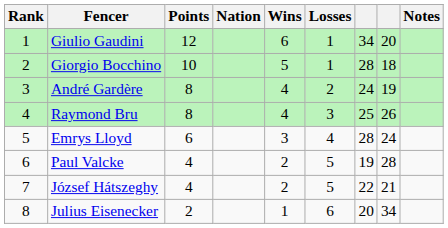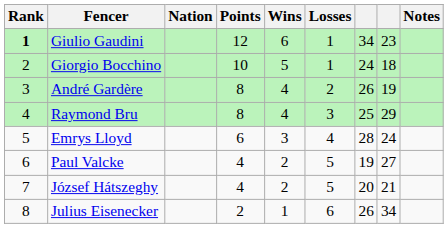 <table class="wikitable sortable" style="text-align: center;">
 <tr>
 <th>Rank</th>
 <th>Fencer</th>
+<th>Nation</th>
 <th>Points</th>
-<th>Nation</th>
 <th>Wins</th>
 <th>Losses</th>
 <th></th>
 <th></th>
 <th>Notes</th>
 </tr>
 <tr style="background:#bbf3bb;">
-<td>1</td>
+<td><strong>1</strong></td>
 <td align=left><a href='#'>Giulio Gaudini</a></td>
+<td align=left></td>
 <td>12</td>
-<td align=left></td>
 <td>6</td>
 <td>1</td>
 <td>34</td>
-<td>20</td>
+<td>23</td>
 <td></td>
 </tr>
 <tr style="background:#bbf3bb;">
 <td>2</td>
 <td align=left><a href='#'>Giorgio Bocchino</a></td>
+<td align=left></td>
 <td>10</td>
-<td align=left></td>
 <td>5</td>
 <td>1</td>
-<td>28</td>
+<td>24</td>
 <td>18</td>
 <td></td>
 </tr>
 <tr style="background:#bbf3bb;">
 <td>3</td>
 <td align=left><a href='#'>André Gardère</a></td>
+<td align=left></td>
 <td>8</td>
-<td align=left></td>
 <td>4</td>
 <td>2</td>
-<td>24</td>
+<td>26</td>
 <td>19</td>
 <td></td>
 </tr>
 <tr style="background:#bbf3bb;">
 <td>4</td>
 <td align=left><a href='#'>Raymond Bru</a></td>
+<td align=left></td>
 <td>8</td>
-<td align=left></td>
 <td>4</td>
 <td>3</td>
 <td>25</td>
-<td>26</td>
+<td>29</td>
 <td></td>
 </tr>
 <tr>
 <td>5</td>
 <td align=left><a href='#'>Emrys Lloyd</a></td>
+<td align=left></td>
 <td>6</td>
-<td align=left></td>
 <td>3</td>
 <td>4</td>
 <td>28</td>
 <td>24</td>
 <td></td>
 </tr>
 <tr>
 <td>6</td>
 <td align=left><a href='#'>Paul Valcke</a></td>
+<td align=left></td>
 <td>4</td>
-<td align=left></td>
 <td>2</td>
 <td>5</td>
 <td>19</td>
-<td>28</td>
+<td>27</td>
 <td></td>
 </tr>
 <tr>
 <td>7</td>
 <td align=left><a href='#'>József Hátszeghy</a></td>
+<td align=left></td>
 <td>4</td>
-<td align=left></td>
 <td>2</td>
 <td>5</td>
-<td>22</td>
+<td>20</td>
 <td>21</td>
 <td></td>
 </tr>
 <tr>
 <td>8</td>
 <td align=left><a href='#'>Julius Eisenecker</a></td>
+<td align=left></td>
 <td>2</td>
-<td align=left></td>
 <td>1</td>
 <td>6</td>
-<td>20</td>
+<td>26</td>
 <td>34</td>
 <td></td>
 </tr>
 </table>
